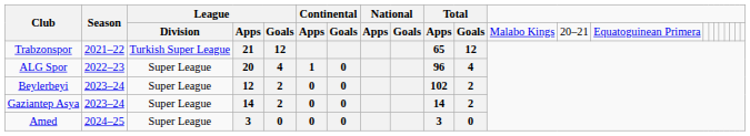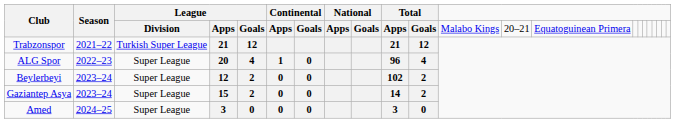 <table class="wikitable" style="text-align: center;">
 <tr>
 <th rowspan=2>Club</th>
 <th rowspan=2>Season</th>
 <th colspan=3>League</th>
 <th colspan=2>Continental</th>
 <th colspan=2>National</th>
 <th colspan=2>Total</th>
 </tr>
 <tr>
 <th>Division</th>
 <th>Apps</th>
 <th>Goals</th>
 <th>Apps</th>
 <th>Goals</th>
 <th>Apps</th>
 <th>Goals</th>
 <th>Apps</th>
 <th>Goals</th>
 <td><a href='#'>Malabo Kings</a></td>
 <td>20–21</td>
 <td><a href='#'>Equatoguinean Primera</a></td>
 <td></td>
 <td></td>
 <td></td>
 <td></td>
 <td></td>
 <td></td>
 <td></td>
 <td></td>
 </tr>
 <tr>
 <td><a href='#'>Trabzonspor</a></td>
 <td><a href='#'>2021–22</a></td>
 <td><a href='#'>Turkish Super League</a></td>
 <th>21</th>
 <th>12</th>
 <th></th>
 <th></th>
 <th></th>
 <th></th>
-<th>65</th>
+<th>21</th>
 <th>12</th>
 </tr>
 <tr>
 <td><a href='#'>ALG Spor</a></td>
 <td><a href='#'>2022–23</a></td>
 <td>Super League</td>
 <th>20</th>
 <th>4</th>
 <th>1</th>
 <th>0</th>
 <th></th>
 <th></th>
 <th>96</th>
 <th>4</th>
 </tr>
 <tr>
 <td><a href='#'>Beylerbeyi</a></td>
 <td><a href='#'>2023–24</a></td>
 <td>Super League</td>
 <th>12</th>
 <th>2</th>
 <th>0</th>
 <th>0</th>
 <th></th>
 <th></th>
 <th>102</th>
 <th>2</th>
 </tr>
 <tr>
 <td><a href='#'>Gaziantep Asya</a></td>
 <td><a href='#'>2023–24</a></td>
 <td>Super League</td>
-<th>14</th>
+<th>15</th>
 <th>2</th>
 <th>0</th>
 <th>0</th>
 <th></th>
 <th></th>
 <th>14</th>
 <th>2</th>
 </tr>
 <tr>
 <td><a href='#'>Amed</a></td>
 <td><a href='#'>2024–25</a></td>
 <td>Super League</td>
 <th>3</th>
 <th>0</th>
 <th>0</th>
 <th>0</th>
 <th></th>
 <th></th>
 <th>3</th>
 <th>0</th>
 </tr>
 </table>
